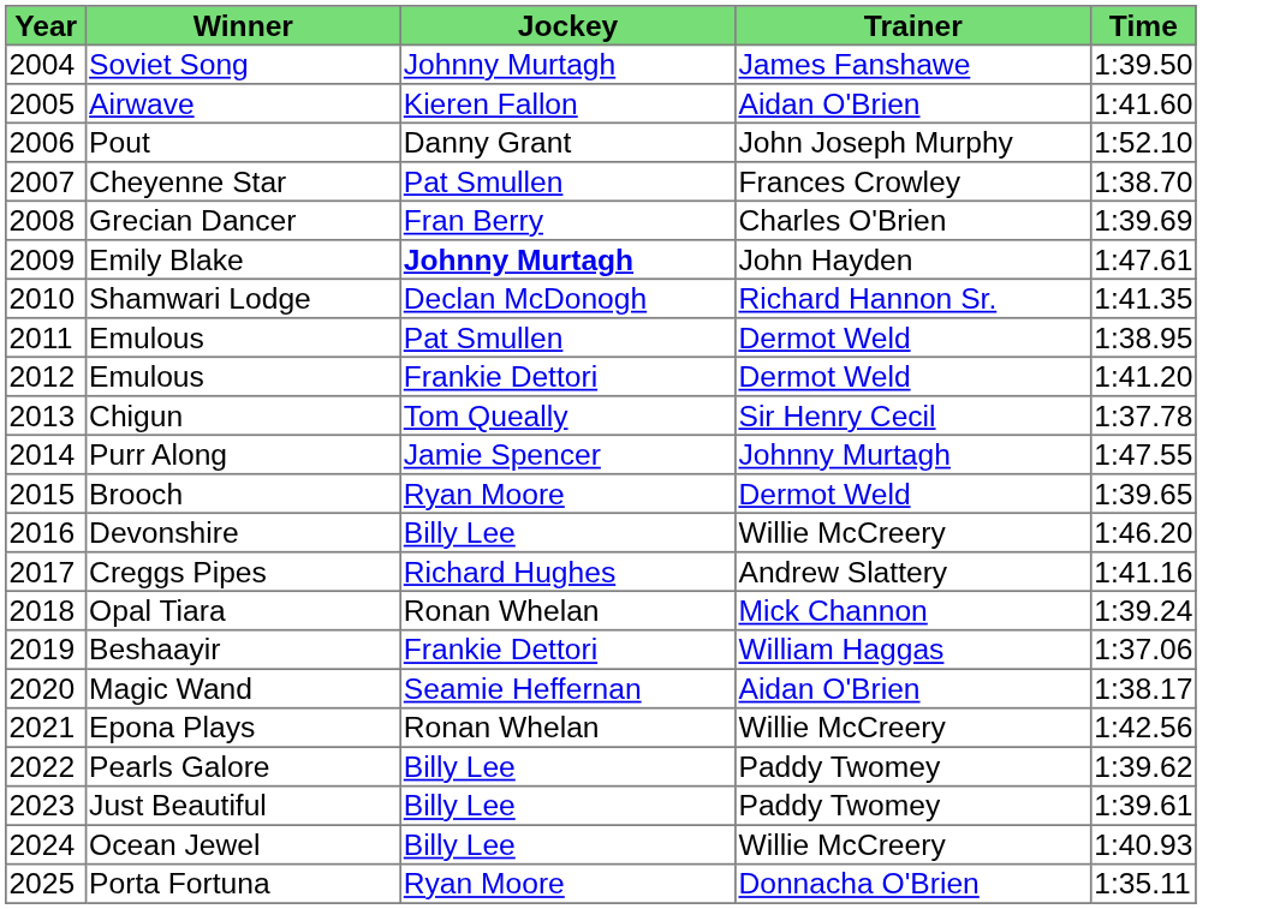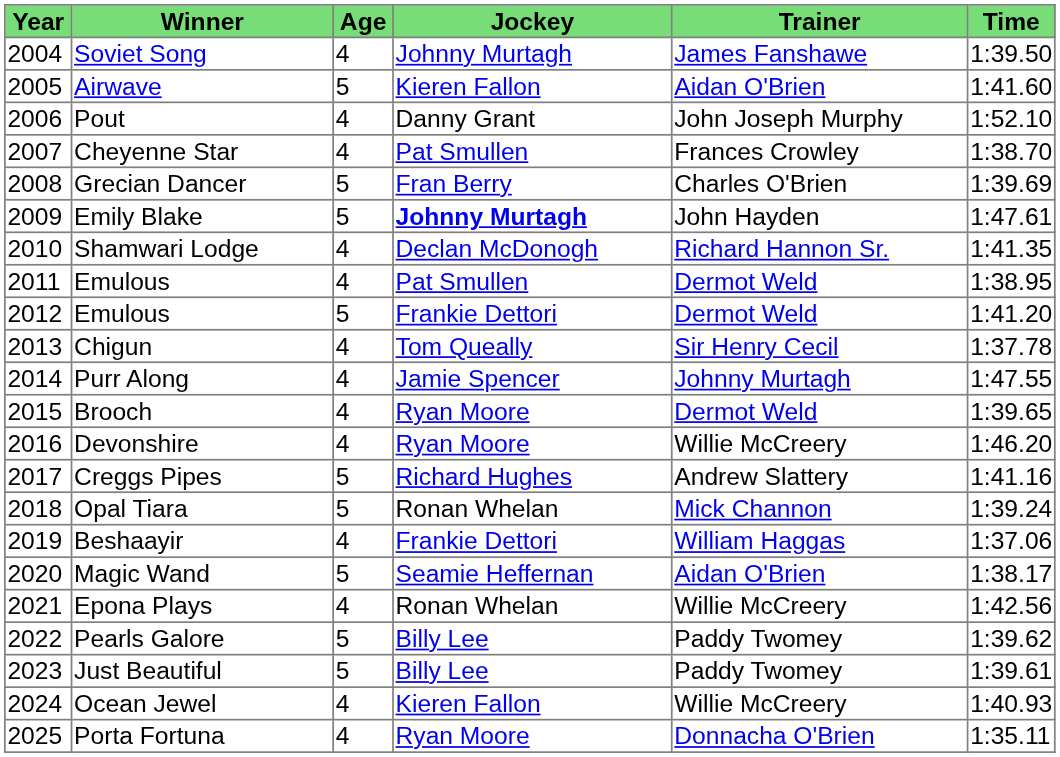 <table class = "sortable" | border="1" style="border-collapse: collapse; font-size:90%">
 <tr bgcolor="#77dd77" align="center">
 <th width="36px"><strong>Year</strong><br></th>
 <th width="150px"><strong>Winner</strong><br></th>
+<th width="32px"><strong>Age</strong><br></th>
 <th width="160px"><strong>Jockey</strong><br></th>
 <th width="170px"><strong>Trainer</strong><br></th>
 <th><strong>Time</strong><br></th>
 </tr>
 <tr>
 <td>2004</td>
 <td><a href='#'>Soviet Song</a></td>
+<td>4</td>
 <td><a href='#'>Johnny Murtagh</a></td>
 <td><a href='#'>James Fanshawe</a></td>
 <td>1:39.50</td>
 </tr>
 <tr>
 <td>2005</td>
 <td><a href='#'>Airwave</a></td>
+<td>5</td>
 <td><a href='#'>Kieren Fallon</a></td>
 <td><a href='#'>Aidan O'Brien</a></td>
 <td>1:41.60</td>
 </tr>
 <tr>
 <td>2006</td>
 <td>Pout</td>
+<td>4</td>
 <td>Danny Grant</td>
 <td>John Joseph Murphy</td>
 <td>1:52.10</td>
 </tr>
 <tr>
 <td>2007</td>
 <td>Cheyenne Star</td>
+<td>4</td>
 <td><a href='#'>Pat Smullen</a></td>
 <td>Frances Crowley</td>
 <td>1:38.70</td>
 </tr>
 <tr>
 <td>2008</td>
 <td>Grecian Dancer</td>
+<td>5</td>
 <td><a href='#'>Fran Berry</a></td>
 <td>Charles O'Brien</td>
 <td>1:39.69</td>
 </tr>
 <tr>
 <td>2009</td>
 <td>Emily Blake</td>
+<td>5</td>
 <td><strong><a href='#'>Johnny Murtagh</a></strong></td>
 <td>John Hayden</td>
 <td>1:47.61</td>
 </tr>
 <tr>
 <td>2010</td>
 <td>Shamwari Lodge</td>
+<td>4</td>
 <td><a href='#'>Declan McDonogh</a></td>
 <td><a href='#'>Richard Hannon Sr.</a></td>
 <td>1:41.35</td>
 </tr>
 <tr>
 <td>2011</td>
 <td>Emulous</td>
+<td>4</td>
 <td><a href='#'>Pat Smullen</a></td>
 <td><a href='#'>Dermot Weld</a></td>
 <td>1:38.95</td>
 </tr>
 <tr>
 <td>2012</td>
 <td>Emulous</td>
+<td>5</td>
 <td><a href='#'>Frankie Dettori</a></td>
 <td><a href='#'>Dermot Weld</a></td>
 <td>1:41.20</td>
 </tr>
 <tr>
 <td>2013</td>
 <td>Chigun</td>
+<td>4</td>
 <td><a href='#'>Tom Queally</a></td>
 <td><a href='#'>Sir Henry Cecil</a></td>
 <td>1:37.78</td>
 </tr>
 <tr>
 <td>2014</td>
 <td>Purr Along</td>
+<td>4</td>
 <td><a href='#'>Jamie Spencer</a></td>
 <td><a href='#'>Johnny Murtagh</a></td>
 <td>1:47.55</td>
 </tr>
 <tr>
 <td>2015</td>
 <td>Brooch</td>
+<td>4</td>
 <td><a href='#'>Ryan Moore</a></td>
 <td><a href='#'>Dermot Weld</a></td>
 <td>1:39.65</td>
 </tr>
 <tr>
 <td>2016</td>
 <td>Devonshire</td>
-<td><a href='#'>Billy Lee</a></td>
+<td>4</td>
+<td><a href='#'>Ryan Moore</a></td>
 <td>Willie McCreery</td>
 <td>1:46.20</td>
 </tr>
 <tr>
 <td>2017</td>
 <td>Creggs Pipes</td>
+<td>5</td>
 <td><a href='#'>Richard Hughes</a></td>
 <td>Andrew Slattery</td>
 <td>1:41.16</td>
 </tr>
 <tr>
 <td>2018</td>
 <td>Opal Tiara</td>
+<td>5</td>
 <td>Ronan Whelan</td>
 <td><a href='#'>Mick Channon</a></td>
 <td>1:39.24</td>
 </tr>
 <tr>
 <td>2019</td>
 <td>Beshaayir</td>
+<td>4</td>
 <td><a href='#'>Frankie Dettori</a></td>
 <td><a href='#'>William Haggas</a></td>
 <td>1:37.06</td>
 </tr>
 <tr>
 <td>2020</td>
 <td>Magic Wand</td>
+<td>5</td>
 <td><a href='#'>Seamie Heffernan</a></td>
 <td><a href='#'>Aidan O'Brien</a></td>
 <td>1:38.17</td>
 </tr>
 <tr>
 <td>2021</td>
 <td>Epona Plays</td>
+<td>4</td>
 <td>Ronan Whelan</td>
 <td>Willie McCreery</td>
 <td>1:42.56</td>
 </tr>
 <tr>
 <td>2022</td>
 <td>Pearls Galore</td>
+<td>5</td>
 <td><a href='#'>Billy Lee</a></td>
 <td>Paddy Twomey</td>
 <td>1:39.62</td>
 </tr>
 <tr>
 <td>2023</td>
 <td>Just Beautiful</td>
+<td>5</td>
 <td><a href='#'>Billy Lee</a></td>
 <td>Paddy Twomey</td>
 <td>1:39.61</td>
 </tr>
 <tr>
 <td>2024</td>
 <td>Ocean Jewel</td>
-<td><a href='#'>Billy Lee</a></td>
+<td>4</td>
+<td><a href='#'>Kieren Fallon</a></td>
 <td>Willie McCreery</td>
 <td>1:40.93</td>
 </tr>
 <tr>
 <td>2025</td>
 <td>Porta Fortuna</td>
+<td>4</td>
 <td><a href='#'>Ryan Moore</a></td>
 <td><a href='#'>Donnacha O'Brien</a></td>
 <td>1:35.11</td>
 </tr>
 </table>
